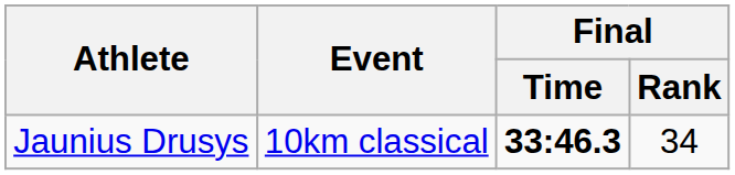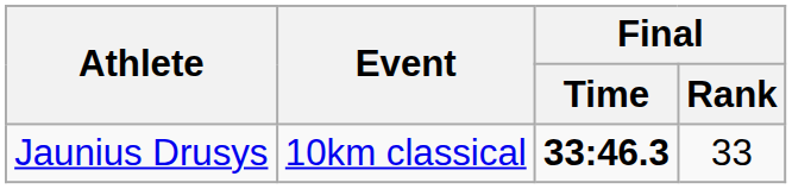 <table class="wikitable">
 <tr>
 <th rowspan="2">Athlete</th>
 <th rowspan="2">Event</th>
 <th colspan="2">Final</th>
 </tr>
 <tr>
 <th>Time</th>
 <th>Rank</th>
 </tr>
 <tr>
 <td rowspan="1"><a href='#'>Jaunius Drusys</a></td>
 <td><a href='#'>10km classical</a></td>
 <td align="center"><strong>33:46.3</strong></td>
-<td align="center">34</td>
+<td align="center">33</td>
 </tr>
 </table>
